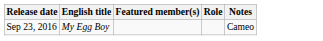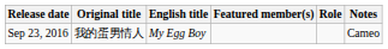 <table class="wikitable sortable">
 <tr>
 <th>Release date</th>
+<th>Original title</th>
 <th>English title</th>
 <th>Featured member(s)</th>
 <th>Role</th>
 <th class="unsortable">Notes</th>
 </tr>
 <tr>
 <td>Sep 23, 2016</td>
+<td>我的蛋男情人</td>
 <td><em>My Egg Boy</em></td>
 <td></td>
 <td></td>
 <td>Cameo</td>
 </tr>
 </table>
